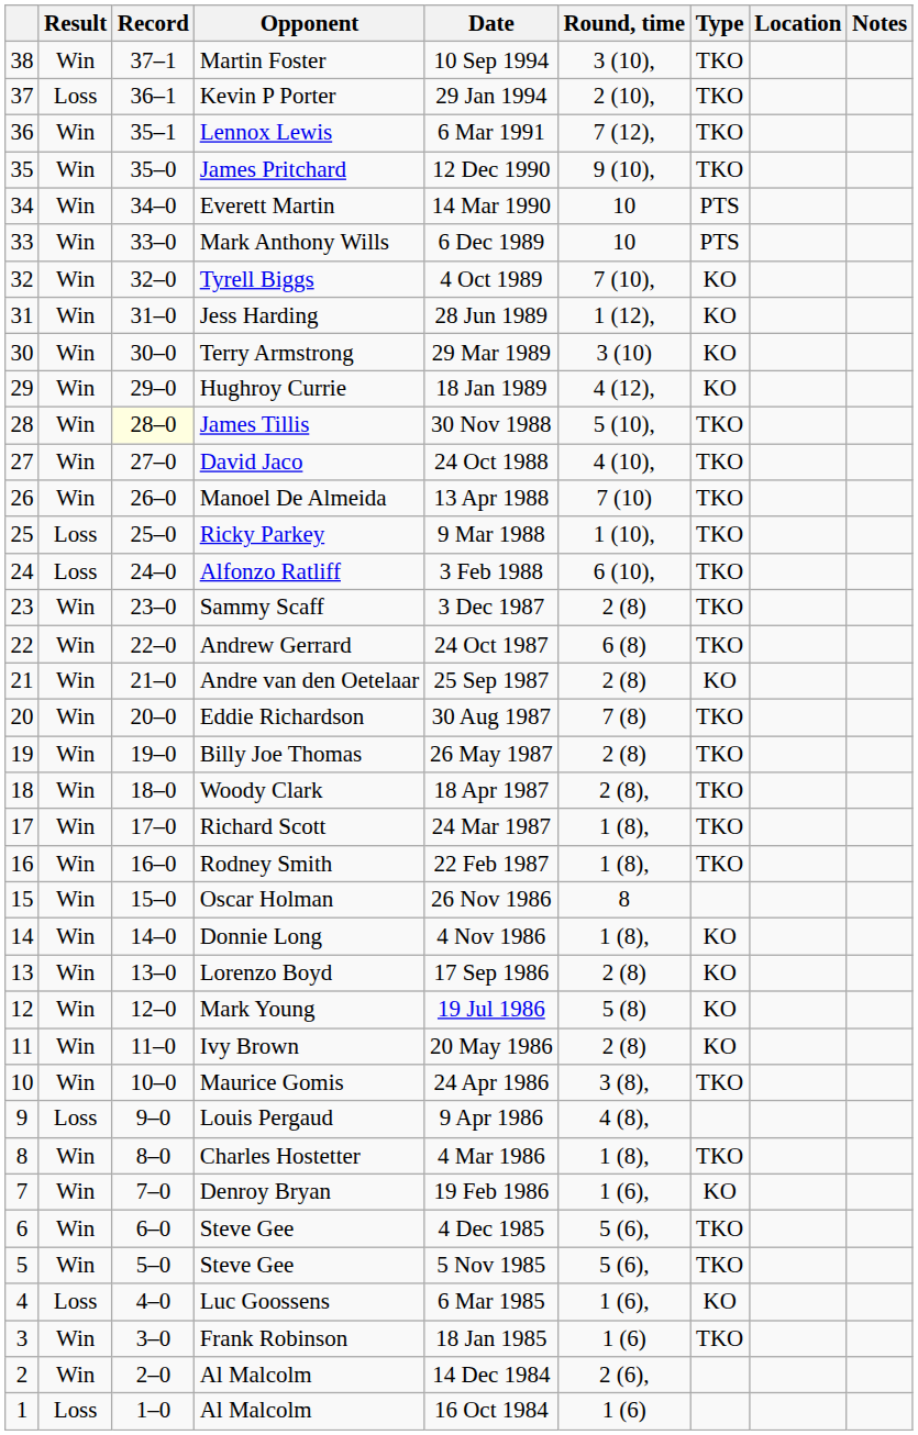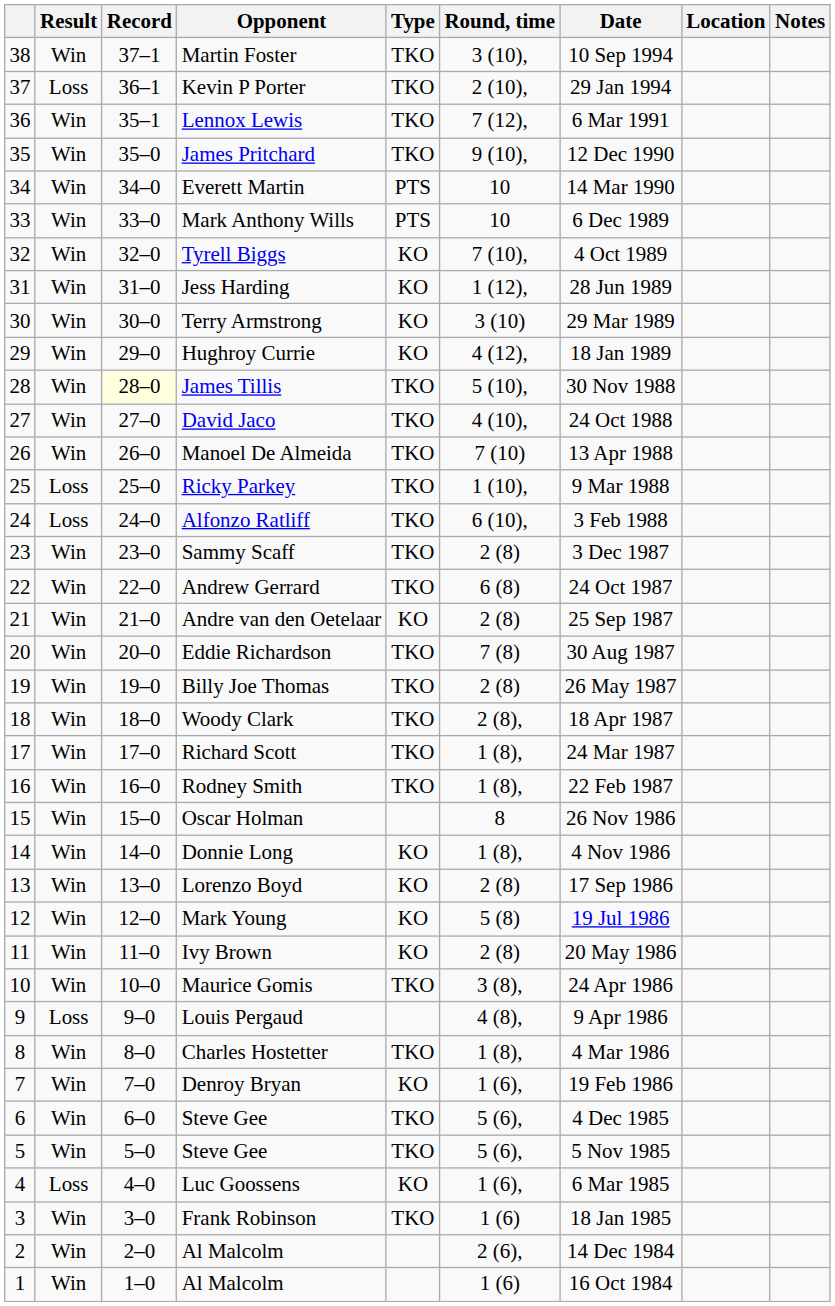 <table class="wikitable" style="text-align:center">
 <tr>
 <th></th>
 <th>Result</th>
 <th>Record</th>
 <th>Opponent</th>
+<th>Type</th>
+<th>Round, time</th>
 <th>Date</th>
-<th>Round, time</th>
-<th>Type</th>
 <th>Location</th>
 <th>Notes</th>
 </tr>
 <tr>
 <td>38</td>
 <td>Win</td>
 <td>37–1</td>
 <td style="text-align:left;">Martin Foster</td>
+<td>TKO</td>
+<td>3 (10), </td>
 <td>10 Sep 1994</td>
-<td>3 (10), </td>
-<td>TKO</td>
 <td style="text-align:left;"></td>
 <td></td>
 </tr>
 <tr>
 <td>37</td>
 <td>Loss</td>
 <td>36–1</td>
 <td style="text-align:left;">Kevin P Porter</td>
+<td>TKO</td>
+<td>2 (10), </td>
 <td>29 Jan 1994</td>
-<td>2 (10), </td>
-<td>TKO</td>
 <td style="text-align:left;"></td>
 <td></td>
 </tr>
 <tr>
 <td>36</td>
 <td>Win</td>
 <td>35–1</td>
 <td style="text-align:left;"><a href='#'>Lennox Lewis</a></td>
+<td>TKO</td>
+<td>7 (12), </td>
 <td>6 Mar 1991</td>
-<td>7 (12), </td>
-<td>TKO</td>
 <td style="text-align:left;"></td>
 <td style="text-align:left;"></td>
 </tr>
 <tr>
 <td>35</td>
 <td>Win</td>
 <td>35–0</td>
 <td style="text-align:left;"><a href='#'>James Pritchard</a></td>
+<td>TKO</td>
+<td>9 (10), </td>
 <td>12 Dec 1990</td>
-<td>9 (10), </td>
-<td>TKO</td>
 <td style="text-align:left;"></td>
 <td></td>
 </tr>
 <tr>
 <td>34</td>
 <td>Win</td>
 <td>34–0</td>
 <td style="text-align:left;">Everett Martin</td>
+<td>PTS</td>
+<td>10</td>
 <td>14 Mar 1990</td>
-<td>10</td>
-<td>PTS</td>
 <td style="text-align:left;"></td>
 <td></td>
 </tr>
 <tr>
 <td>33</td>
 <td>Win</td>
 <td>33–0</td>
 <td style="text-align:left;">Mark Anthony Wills</td>
+<td>PTS</td>
+<td>10</td>
 <td>6 Dec 1989</td>
-<td>10</td>
-<td>PTS</td>
 <td style="text-align:left;"></td>
 <td></td>
 </tr>
 <tr>
 <td>32</td>
 <td>Win</td>
 <td>32–0</td>
 <td style="text-align:left;"><a href='#'>Tyrell Biggs</a></td>
+<td>KO</td>
+<td>7 (10), </td>
 <td>4 Oct 1989</td>
-<td>7 (10), </td>
-<td>KO</td>
 <td style="text-align:left;"></td>
 <td></td>
 </tr>
 <tr>
 <td>31</td>
 <td>Win</td>
 <td>31–0</td>
 <td style="text-align:left;">Jess Harding</td>
+<td>KO</td>
+<td>1 (12), </td>
 <td>28 Jun 1989</td>
-<td>1 (12), </td>
-<td>KO</td>
 <td style="text-align:left;"></td>
 <td style="text-align:left;"></td>
 </tr>
 <tr>
 <td>30</td>
 <td>Win</td>
 <td>30–0</td>
 <td style="text-align:left;">Terry Armstrong</td>
+<td>KO</td>
+<td>3 (10)</td>
 <td>29 Mar 1989</td>
-<td>3 (10)</td>
-<td>KO</td>
 <td style="text-align:left;"></td>
 <td></td>
 </tr>
 <tr>
 <td>29</td>
 <td>Win</td>
 <td>29–0</td>
 <td style="text-align:left;">Hughroy Currie</td>
+<td>KO</td>
+<td>4 (12), </td>
 <td>18 Jan 1989</td>
-<td>4 (12), </td>
-<td>KO</td>
 <td style="text-align:left;"></td>
 <td style="text-align:left;"></td>
 </tr>
 <tr>
 <td>28</td>
 <td>Win</td>
 <td style="background: lightyellow;">28–0</td>
 <td style="text-align:left;"><a href='#'>James Tillis</a></td>
+<td>TKO</td>
+<td>5 (10), </td>
 <td>30 Nov 1988</td>
-<td>5 (10), </td>
-<td>TKO</td>
 <td style="text-align:left;"></td>
 <td></td>
 </tr>
 <tr>
 <td>27</td>
 <td>Win</td>
 <td>27–0</td>
 <td style="text-align:left;"><a href='#'>David Jaco</a></td>
+<td>TKO</td>
+<td>4 (10), </td>
 <td>24 Oct 1988</td>
-<td>4 (10), </td>
-<td>TKO</td>
 <td style="text-align:left;"></td>
 <td></td>
 </tr>
 <tr>
 <td>26</td>
 <td>Win</td>
 <td>26–0</td>
 <td style="text-align:left;">Manoel De Almeida</td>
+<td>TKO</td>
+<td>7 (10)</td>
 <td>13 Apr 1988</td>
-<td>7 (10)</td>
-<td>TKO</td>
 <td style="text-align:left;"></td>
 <td></td>
 </tr>
 <tr>
 <td>25</td>
 <td>Loss</td>
 <td>25–0</td>
 <td style="text-align:left;"><a href='#'>Ricky Parkey</a></td>
+<td>TKO</td>
+<td>1 (10), </td>
 <td>9 Mar 1988</td>
-<td>1 (10), </td>
-<td>TKO</td>
 <td style="text-align:left;"></td>
 <td></td>
 </tr>
 <tr>
 <td>24</td>
 <td>Loss</td>
 <td>24–0</td>
 <td style="text-align:left;"><a href='#'>Alfonzo Ratliff</a></td>
+<td>TKO</td>
+<td>6 (10), </td>
 <td>3 Feb 1988</td>
-<td>6 (10), </td>
-<td>TKO</td>
 <td style="text-align:left;"></td>
 <td></td>
 </tr>
 <tr>
 <td>23</td>
 <td>Win</td>
 <td>23–0</td>
 <td style="text-align:left;">Sammy Scaff</td>
+<td>TKO</td>
+<td>2 (8)</td>
 <td>3 Dec 1987</td>
-<td>2 (8)</td>
-<td>TKO</td>
 <td style="text-align:left;"></td>
 <td></td>
 </tr>
 <tr>
 <td>22</td>
 <td>Win</td>
 <td>22–0</td>
 <td style="text-align:left;">Andrew Gerrard</td>
+<td>TKO</td>
+<td>6 (8)</td>
 <td>24 Oct 1987</td>
-<td>6 (8)</td>
-<td>TKO</td>
 <td style="text-align:left;"></td>
 <td></td>
 </tr>
 <tr>
 <td>21</td>
 <td>Win</td>
 <td>21–0</td>
 <td style="text-align:left;">Andre van den Oetelaar</td>
+<td>KO</td>
+<td>2 (8)</td>
 <td>25 Sep 1987</td>
-<td>2 (8)</td>
-<td>KO</td>
 <td style="text-align:left;"></td>
 <td></td>
 </tr>
 <tr>
 <td>20</td>
 <td>Win</td>
 <td>20–0</td>
 <td style="text-align:left;">Eddie Richardson</td>
+<td>TKO</td>
+<td>7 (8)</td>
 <td>30 Aug 1987</td>
-<td>7 (8)</td>
-<td>TKO</td>
 <td style="text-align:left;"></td>
 <td></td>
 </tr>
 <tr>
 <td>19</td>
 <td>Win</td>
 <td>19–0</td>
 <td style="text-align:left;">Billy Joe Thomas</td>
+<td>TKO</td>
+<td>2 (8)</td>
 <td>26 May 1987</td>
-<td>2 (8)</td>
-<td>TKO</td>
 <td style="text-align:left;"></td>
 <td></td>
 </tr>
 <tr>
 <td>18</td>
 <td>Win</td>
 <td>18–0</td>
 <td style="text-align:left;">Woody Clark</td>
+<td>TKO</td>
+<td>2 (8), </td>
 <td>18 Apr 1987</td>
-<td>2 (8), </td>
-<td>TKO</td>
 <td style="text-align:left;"></td>
 <td></td>
 </tr>
 <tr>
 <td>17</td>
 <td>Win</td>
 <td>17–0</td>
 <td style="text-align:left;">Richard Scott</td>
+<td>TKO</td>
+<td>1 (8), </td>
 <td>24 Mar 1987</td>
-<td>1 (8), </td>
-<td>TKO</td>
 <td style="text-align:left;"></td>
 <td></td>
 </tr>
 <tr>
 <td>16</td>
 <td>Win</td>
 <td>16–0</td>
 <td style="text-align:left;">Rodney Smith</td>
+<td>TKO</td>
+<td>1 (8), </td>
 <td>22 Feb 1987</td>
-<td>1 (8), </td>
-<td>TKO</td>
 <td style="text-align:left;"></td>
 <td></td>
 </tr>
 <tr>
 <td>15</td>
 <td>Win</td>
 <td>15–0</td>
 <td style="text-align:left;">Oscar Holman</td>
+<td></td>
+<td>8</td>
 <td>26 Nov 1986</td>
-<td>8</td>
-<td></td>
 <td style="text-align:left;"></td>
 <td></td>
 </tr>
 <tr>
 <td>14</td>
 <td>Win</td>
 <td>14–0</td>
 <td style="text-align:left;">Donnie Long</td>
+<td>KO</td>
+<td>1 (8), </td>
 <td>4 Nov 1986</td>
-<td>1 (8), </td>
-<td>KO</td>
 <td style="text-align:left;"></td>
 <td></td>
 </tr>
 <tr>
 <td>13</td>
 <td>Win</td>
 <td>13–0</td>
 <td style="text-align:left;">Lorenzo Boyd</td>
+<td>KO</td>
+<td>2 (8)</td>
 <td>17 Sep 1986</td>
-<td>2 (8)</td>
-<td>KO</td>
 <td style="text-align:left;"></td>
 <td></td>
 </tr>
 <tr>
 <td>12</td>
 <td>Win</td>
 <td>12–0</td>
 <td style="text-align:left;">Mark Young</td>
+<td>KO</td>
+<td>5 (8)</td>
 <td><a href='#'>19 Jul 1986</a></td>
-<td>5 (8)</td>
-<td>KO</td>
 <td style="text-align:left;"></td>
 <td></td>
 </tr>
 <tr>
 <td>11</td>
 <td>Win</td>
 <td>11–0</td>
 <td style="text-align:left;">Ivy Brown</td>
+<td>KO</td>
+<td>2 (8)</td>
 <td>20 May 1986</td>
-<td>2 (8)</td>
-<td>KO</td>
 <td style="text-align:left;"></td>
 <td></td>
 </tr>
 <tr>
 <td>10</td>
 <td>Win</td>
 <td>10–0</td>
 <td style="text-align:left;">Maurice Gomis</td>
+<td>TKO</td>
+<td>3 (8), </td>
 <td>24 Apr 1986</td>
-<td>3 (8), </td>
-<td>TKO</td>
 <td style="text-align:left;"></td>
 <td></td>
 </tr>
 <tr>
 <td>9</td>
 <td>Loss</td>
 <td>9–0</td>
 <td style="text-align:left;">Louis Pergaud</td>
+<td></td>
+<td>4 (8), </td>
 <td>9 Apr 1986</td>
-<td>4 (8), </td>
-<td></td>
 <td style="text-align:left;"></td>
 <td></td>
 </tr>
 <tr>
 <td>8</td>
 <td>Win</td>
 <td>8–0</td>
 <td style="text-align:left;">Charles Hostetter</td>
+<td>TKO</td>
+<td>1 (8), </td>
 <td>4 Mar 1986</td>
-<td>1 (8), </td>
-<td>TKO</td>
 <td style="text-align:left;"></td>
 <td></td>
 </tr>
 <tr>
 <td>7</td>
 <td>Win</td>
 <td>7–0</td>
 <td style="text-align:left;">Denroy Bryan</td>
+<td>KO</td>
+<td>1 (6), </td>
 <td>19 Feb 1986</td>
-<td>1 (6), </td>
-<td>KO</td>
 <td style="text-align:left;"></td>
 <td></td>
 </tr>
 <tr>
 <td>6</td>
 <td>Win</td>
 <td>6–0</td>
 <td style="text-align:left;">Steve Gee</td>
+<td>TKO</td>
+<td>5 (6), </td>
 <td>4 Dec 1985</td>
-<td>5 (6), </td>
-<td>TKO</td>
 <td style="text-align:left;"></td>
 <td></td>
 </tr>
 <tr>
 <td>5</td>
 <td>Win</td>
 <td>5–0</td>
 <td style="text-align:left;">Steve Gee</td>
+<td>TKO</td>
+<td>5 (6), </td>
 <td>5 Nov 1985</td>
-<td>5 (6), </td>
-<td>TKO</td>
 <td style="text-align:left;"></td>
 <td></td>
 </tr>
 <tr>
 <td>4</td>
 <td>Loss</td>
 <td>4–0</td>
 <td style="text-align:left;">Luc Goossens</td>
+<td>KO</td>
+<td>1 (6), </td>
 <td>6 Mar 1985</td>
-<td>1 (6), </td>
-<td>KO</td>
 <td style="text-align:left;"></td>
 <td></td>
 </tr>
 <tr>
 <td>3</td>
 <td>Win</td>
 <td>3–0</td>
 <td style="text-align:left;">Frank Robinson</td>
+<td>TKO</td>
+<td>1 (6)</td>
 <td>18 Jan 1985</td>
-<td>1 (6)</td>
-<td>TKO</td>
 <td style="text-align:left;"></td>
 <td></td>
 </tr>
 <tr>
 <td>2</td>
 <td>Win</td>
 <td>2–0</td>
 <td style="text-align:left;">Al Malcolm</td>
+<td></td>
+<td>2 (6), </td>
 <td>14 Dec 1984</td>
-<td>2 (6), </td>
-<td></td>
 <td style="text-align:left;"></td>
 <td></td>
 </tr>
 <tr>
 <td>1</td>
-<td>Loss</td>
+<td>Win</td>
 <td>1–0</td>
 <td style="text-align:left;">Al Malcolm</td>
+<td></td>
+<td>1 (6)</td>
 <td>16 Oct 1984</td>
-<td>1 (6)</td>
-<td></td>
 <td style="text-align:left;"></td>
 <td></td>
 </tr>
 </table>
